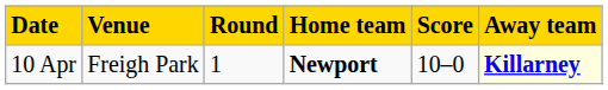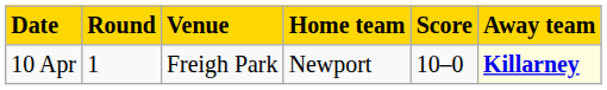 <table class="wikitable" style=" float:left; margin:0.5em auto; font-size:95%">
 <tr bgcolor="#FFD700">
 <td><strong>Date</strong></td>
+<td><strong>Round</strong></td>
 <td><strong>Venue</strong></td>
-<td><strong>Round</strong></td>
 <td><strong>Home team</strong></td>
 <td><strong>Score</strong></td>
 <td><strong>Away team</strong></td>
 </tr>
 <tr>
 <td>10 Apr</td>
+<td>1</td>
 <td>Freigh Park</td>
-<td>1</td>
-<td><strong>Newport</strong></td>
+<td>Newport</td>
 <td>10–0</td>
 <td style="background: lightyellow;"><strong><a href='#'>Killarney</a></strong></td>
 </tr>
 </table>
